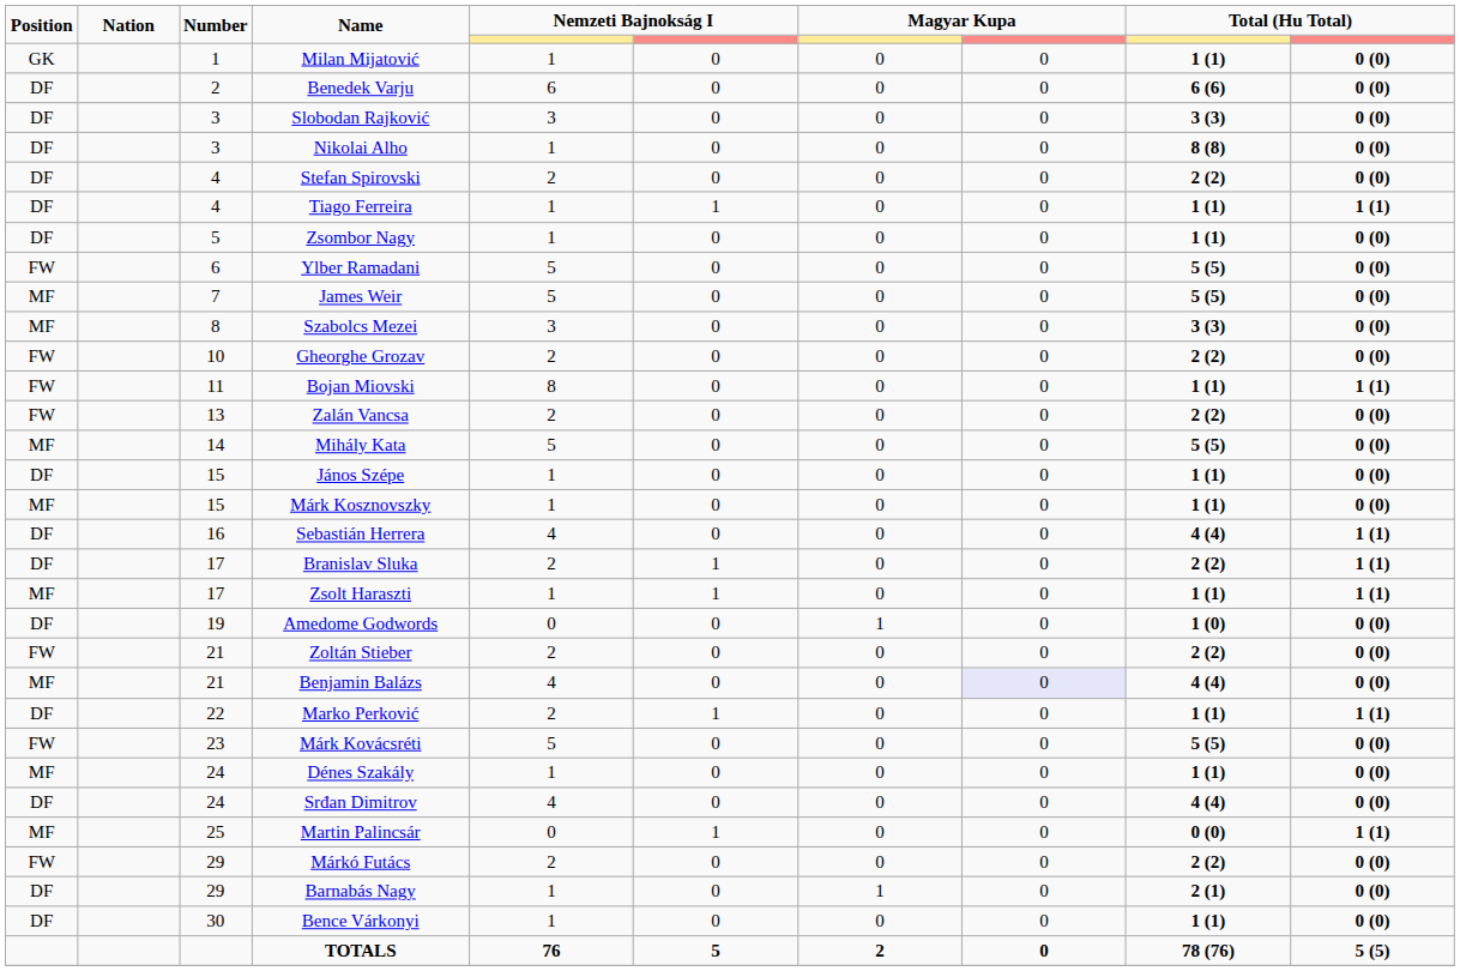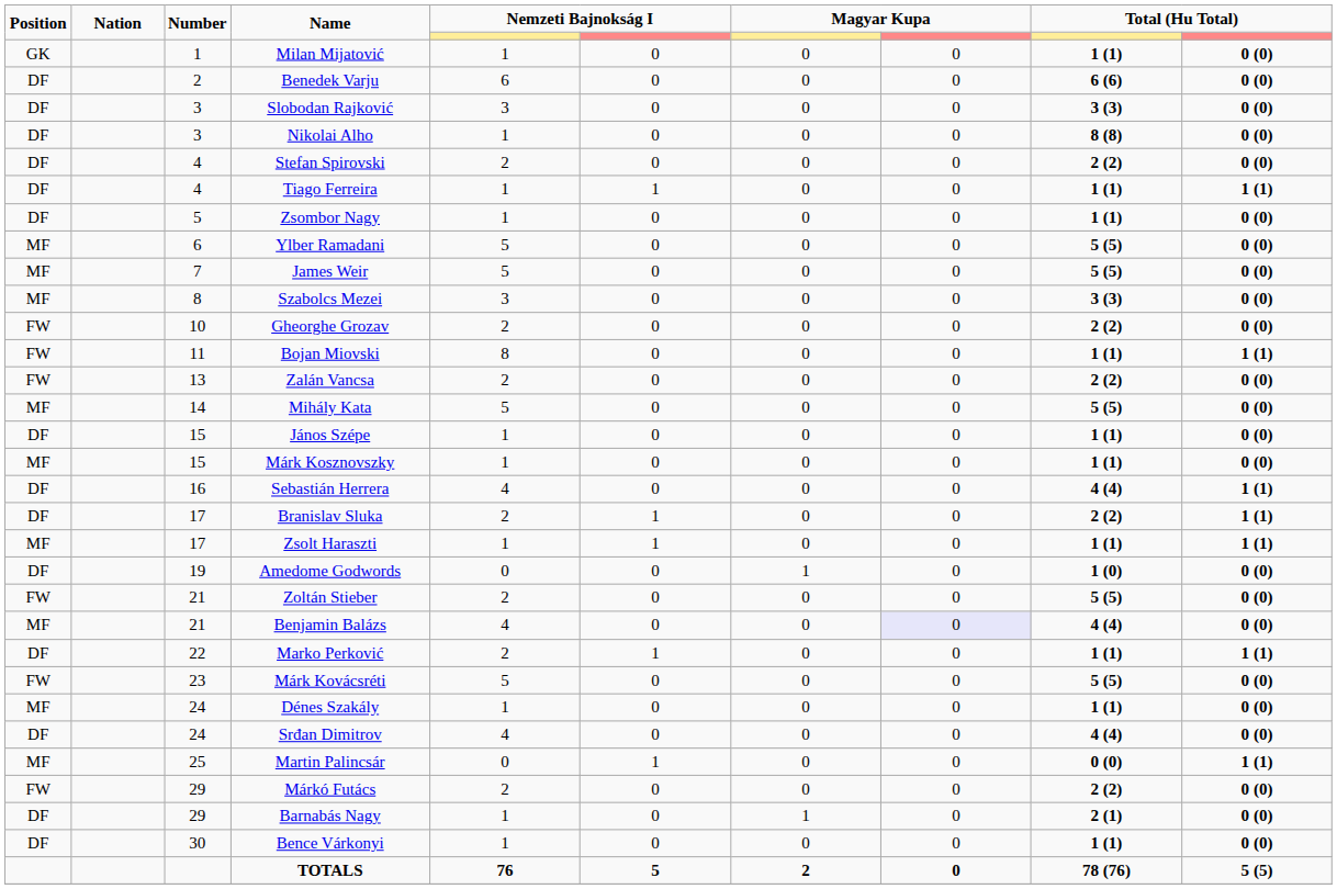 <table class="wikitable" style="font-size: 95%; text-align: center;">
 <tr>
 <td rowspan="2" width="5%" align="center"><strong>Position</strong></td>
 <td rowspan="2" width="7%" align="center"><strong>Nation</strong></td>
 <td rowspan="2" width="5%" align="center"><strong>Number</strong></td>
 <td rowspan="2" width="15%" align="center"><strong>Name</strong></td>
 <td colspan="2" align="center"><strong>Nemzeti Bajnokság I</strong></td>
 <td colspan="2" align="center"><strong>Magyar Kupa</strong></td>
 <td colspan="2" align="center"><strong>Total (Hu Total)</strong></td>
 </tr>
 <tr>
 <th width=60 style="background: #FFEE99"></th>
 <th width=60 style="background: #FF8888"></th>
 <th width=60 style="background: #FFEE99"></th>
 <th width=60 style="background: #FF8888"></th>
 <th width=60 style="background: #FFEE99"></th>
 <th width=60 style="background: #FF8888"></th>
 </tr>
 <tr>
 <td>GK</td>
 <td></td>
 <td>1</td>
 <td><a href='#'>Milan Mijatović</a></td>
 <td>1</td>
 <td>0</td>
 <td>0</td>
 <td>0</td>
 <td><strong>1 (1)</strong></td>
 <td><strong>0 (0)</strong></td>
 </tr>
 <tr>
 <td>DF</td>
 <td></td>
 <td>2</td>
 <td><a href='#'>Benedek Varju</a></td>
 <td>6</td>
 <td>0</td>
 <td>0</td>
 <td>0</td>
 <td><strong>6 (6)</strong></td>
 <td><strong>0 (0)</strong></td>
 </tr>
 <tr>
 <td>DF</td>
 <td></td>
 <td>3</td>
 <td><a href='#'>Slobodan Rajković</a></td>
 <td>3</td>
 <td>0</td>
 <td>0</td>
 <td>0</td>
 <td><strong>3 (3)</strong></td>
 <td><strong>0 (0)</strong></td>
 </tr>
 <tr>
 <td>DF</td>
 <td></td>
 <td>3</td>
 <td><a href='#'>Nikolai Alho</a></td>
 <td>1</td>
 <td>0</td>
 <td>0</td>
 <td>0</td>
 <td><strong>8 (8)</strong></td>
 <td><strong>0 (0)</strong></td>
 </tr>
 <tr>
 <td>DF</td>
 <td></td>
 <td>4</td>
 <td><a href='#'>Stefan Spirovski</a></td>
 <td>2</td>
 <td>0</td>
 <td>0</td>
 <td>0</td>
 <td><strong>2 (2)</strong></td>
 <td><strong>0 (0)</strong></td>
 </tr>
 <tr>
 <td>DF</td>
 <td></td>
 <td>4</td>
 <td><a href='#'>Tiago Ferreira</a></td>
 <td>1</td>
 <td>1</td>
 <td>0</td>
 <td>0</td>
 <td><strong>1 (1)</strong></td>
 <td><strong>1 (1)</strong></td>
 </tr>
 <tr>
 <td>DF</td>
 <td></td>
 <td>5</td>
 <td><a href='#'>Zsombor Nagy</a></td>
 <td>1</td>
 <td>0</td>
 <td>0</td>
 <td>0</td>
 <td><strong>1 (1)</strong></td>
 <td><strong>0 (0)</strong></td>
 </tr>
 <tr>
-<td>FW</td>
+<td>MF</td>
 <td></td>
 <td>6</td>
 <td><a href='#'>Ylber Ramadani</a></td>
 <td>5</td>
 <td>0</td>
 <td>0</td>
 <td>0</td>
 <td><strong>5 (5)</strong></td>
 <td><strong>0 (0)</strong></td>
 </tr>
 <tr>
 <td>MF</td>
 <td></td>
 <td>7</td>
 <td><a href='#'>James Weir</a></td>
 <td>5</td>
 <td>0</td>
 <td>0</td>
 <td>0</td>
 <td><strong>5 (5)</strong></td>
 <td><strong>0 (0)</strong></td>
 </tr>
 <tr>
 <td>MF</td>
 <td></td>
 <td>8</td>
 <td><a href='#'>Szabolcs Mezei</a></td>
 <td>3</td>
 <td>0</td>
 <td>0</td>
 <td>0</td>
 <td><strong>3 (3)</strong></td>
 <td><strong>0 (0)</strong></td>
 </tr>
 <tr>
 <td>FW</td>
 <td></td>
 <td>10</td>
 <td><a href='#'>Gheorghe Grozav</a></td>
 <td>2</td>
 <td>0</td>
 <td>0</td>
 <td>0</td>
 <td><strong>2 (2)</strong></td>
 <td><strong>0 (0)</strong></td>
 </tr>
 <tr>
 <td>FW</td>
 <td></td>
 <td>11</td>
 <td><a href='#'>Bojan Miovski</a></td>
 <td>8</td>
 <td>0</td>
 <td>0</td>
 <td>0</td>
 <td><strong>1 (1)</strong></td>
 <td><strong>1 (1)</strong></td>
 </tr>
 <tr>
 <td>FW</td>
 <td></td>
 <td>13</td>
 <td><a href='#'>Zalán Vancsa</a></td>
 <td>2</td>
 <td>0</td>
 <td>0</td>
 <td>0</td>
 <td><strong>2 (2)</strong></td>
 <td><strong>0 (0)</strong></td>
 </tr>
 <tr>
 <td>MF</td>
 <td></td>
 <td>14</td>
 <td><a href='#'>Mihály Kata</a></td>
 <td>5</td>
 <td>0</td>
 <td>0</td>
 <td>0</td>
 <td><strong>5 (5)</strong></td>
 <td><strong>0 (0)</strong></td>
 </tr>
 <tr>
 <td>DF</td>
 <td></td>
 <td>15</td>
 <td><a href='#'>János Szépe</a></td>
 <td>1</td>
 <td>0</td>
 <td>0</td>
 <td>0</td>
 <td><strong>1 (1)</strong></td>
 <td><strong>0 (0)</strong></td>
 </tr>
 <tr>
 <td>MF</td>
 <td></td>
 <td>15</td>
 <td><a href='#'>Márk Kosznovszky</a></td>
 <td>1</td>
 <td>0</td>
 <td>0</td>
 <td>0</td>
 <td><strong>1 (1)</strong></td>
 <td><strong>0 (0)</strong></td>
 </tr>
 <tr>
 <td>DF</td>
 <td></td>
 <td>16</td>
 <td><a href='#'>Sebastián Herrera</a></td>
 <td>4</td>
 <td>0</td>
 <td>0</td>
 <td>0</td>
 <td><strong>4 (4)</strong></td>
 <td><strong>1 (1)</strong></td>
 </tr>
 <tr>
 <td>DF</td>
 <td></td>
 <td>17</td>
 <td><a href='#'>Branislav Sluka</a></td>
 <td>2</td>
 <td>1</td>
 <td>0</td>
 <td>0</td>
 <td><strong>2 (2)</strong></td>
 <td><strong>1 (1)</strong></td>
 </tr>
 <tr>
 <td>MF</td>
 <td></td>
 <td>17</td>
 <td><a href='#'>Zsolt Haraszti</a></td>
 <td>1</td>
 <td>1</td>
 <td>0</td>
 <td>0</td>
 <td><strong>1 (1)</strong></td>
 <td><strong>1 (1)</strong></td>
 </tr>
 <tr>
 <td>DF</td>
 <td></td>
 <td>19</td>
 <td><a href='#'>Amedome Godwords</a></td>
 <td>0</td>
 <td>0</td>
 <td>1</td>
 <td>0</td>
 <td><strong>1 (0)</strong></td>
 <td><strong>0 (0)</strong></td>
 </tr>
 <tr>
 <td>FW</td>
 <td></td>
 <td>21</td>
 <td><a href='#'>Zoltán Stieber</a></td>
 <td>2</td>
 <td>0</td>
 <td>0</td>
 <td>0</td>
-<td><strong>2 (2)</strong></td>
+<td><strong>5 (5)</strong></td>
 <td><strong>0 (0)</strong></td>
 </tr>
 <tr>
 <td>MF</td>
 <td></td>
 <td>21</td>
 <td><a href='#'>Benjamin Balázs</a></td>
 <td>4</td>
 <td>0</td>
 <td>0</td>
 <td style="background: lavender;">0</td>
 <td><strong>4 (4)</strong></td>
 <td><strong>0 (0)</strong></td>
 </tr>
 <tr>
 <td>DF</td>
 <td></td>
 <td>22</td>
 <td><a href='#'>Marko Perković</a></td>
 <td>2</td>
 <td>1</td>
 <td>0</td>
 <td>0</td>
 <td><strong>1 (1)</strong></td>
 <td><strong>1 (1)</strong></td>
 </tr>
 <tr>
 <td>FW</td>
 <td></td>
 <td>23</td>
 <td><a href='#'>Márk Kovácsréti</a></td>
 <td>5</td>
 <td>0</td>
 <td>0</td>
 <td>0</td>
 <td><strong>5 (5)</strong></td>
 <td><strong>0 (0)</strong></td>
 </tr>
 <tr>
 <td>MF</td>
 <td></td>
 <td>24</td>
 <td><a href='#'>Dénes Szakály</a></td>
 <td>1</td>
 <td>0</td>
 <td>0</td>
 <td>0</td>
 <td><strong>1 (1)</strong></td>
 <td><strong>0 (0)</strong></td>
 </tr>
 <tr>
 <td>DF</td>
 <td></td>
 <td>24</td>
 <td><a href='#'>Srđan Dimitrov</a></td>
 <td>4</td>
 <td>0</td>
 <td>0</td>
 <td>0</td>
 <td><strong>4 (4)</strong></td>
 <td><strong>0 (0)</strong></td>
 </tr>
 <tr>
 <td>MF</td>
 <td></td>
 <td>25</td>
 <td><a href='#'>Martin Palincsár</a></td>
 <td>0</td>
 <td>1</td>
 <td>0</td>
 <td>0</td>
 <td><strong>0 (0)</strong></td>
 <td><strong>1 (1)</strong></td>
 </tr>
 <tr>
 <td>FW</td>
 <td></td>
 <td>29</td>
 <td><a href='#'>Márkó Futács</a></td>
 <td>2</td>
 <td>0</td>
 <td>0</td>
 <td>0</td>
 <td><strong>2 (2)</strong></td>
 <td><strong>0 (0)</strong></td>
 </tr>
 <tr>
 <td>DF</td>
 <td></td>
 <td>29</td>
 <td><a href='#'>Barnabás Nagy</a></td>
 <td>1</td>
 <td>0</td>
 <td>1</td>
 <td>0</td>
 <td><strong>2 (1)</strong></td>
 <td><strong>0 (0)</strong></td>
 </tr>
 <tr>
 <td>DF</td>
 <td></td>
 <td>30</td>
 <td><a href='#'>Bence Várkonyi</a></td>
 <td>1</td>
 <td>0</td>
 <td>0</td>
 <td>0</td>
 <td><strong>1 (1)</strong></td>
 <td><strong>0 (0)</strong></td>
 </tr>
 <tr>
 <td></td>
 <td></td>
 <td></td>
 <td><strong>TOTALS</strong></td>
 <td><strong>76</strong></td>
 <td><strong>5</strong></td>
 <td><strong>2</strong></td>
 <td><strong>0</strong></td>
 <td><strong>78 (76)</strong></td>
 <td><strong>5 (5)</strong></td>
 </tr>
 <tr>
 </tr>
 </table>
